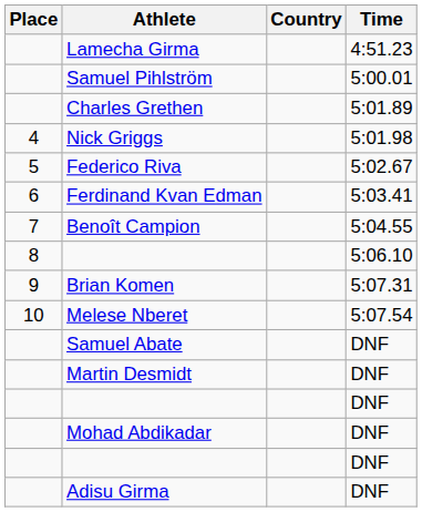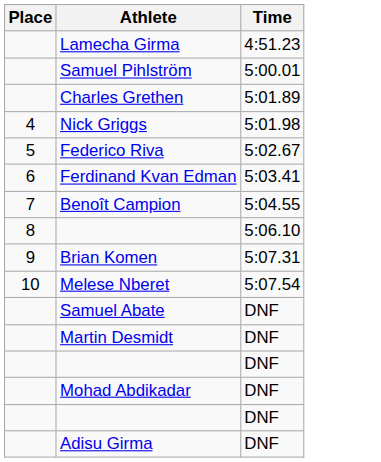 <table class="wikitable">
 <tr>
 <th>Place</th>
 <th>Athlete</th>
-<th>Country</th>
 <th>Time</th>
 </tr>
 <tr>
 <td align=center></td>
 <td><a href='#'>Lamecha Girma</a></td>
-<td></td>
 <td>4:51.23</td>
 </tr>
 <tr>
 <td align=center></td>
 <td><a href='#'>Samuel Pihlström</a></td>
-<td></td>
 <td>5:00.01</td>
 </tr>
 <tr>
 <td align=center></td>
 <td><a href='#'>Charles Grethen</a></td>
-<td></td>
 <td>5:01.89</td>
 </tr>
 <tr>
 <td align=center>4</td>
 <td><a href='#'>Nick Griggs</a></td>
-<td></td>
 <td>5:01.98</td>
 </tr>
 <tr>
 <td align=center>5</td>
 <td><a href='#'>Federico Riva</a></td>
-<td></td>
 <td>5:02.67</td>
 </tr>
 <tr>
 <td align=center>6</td>
 <td><a href='#'>Ferdinand Kvan Edman</a></td>
-<td></td>
 <td>5:03.41</td>
 </tr>
 <tr>
 <td align=center>7</td>
 <td><a href='#'>Benoît Campion</a></td>
-<td></td>
 <td>5:04.55</td>
 </tr>
 <tr>
 <td align=center>8</td>
-<td></td>
 <td></td>
 <td>5:06.10</td>
 </tr>
 <tr>
 <td align=center>9</td>
 <td><a href='#'>Brian Komen</a></td>
-<td></td>
 <td>5:07.31</td>
 </tr>
 <tr>
 <td align=center>10</td>
 <td><a href='#'>Melese Nberet</a></td>
-<td></td>
 <td>5:07.54</td>
 </tr>
 <tr>
 <td align=center></td>
 <td><a href='#'>Samuel Abate</a></td>
-<td></td>
 <td>DNF</td>
 </tr>
 <tr>
 <td align=center></td>
 <td><a href='#'>Martin Desmidt</a></td>
-<td></td>
 <td>DNF</td>
 </tr>
 <tr>
 <td align=center></td>
-<td></td>
 <td></td>
 <td>DNF</td>
 </tr>
 <tr>
 <td align=center></td>
 <td><a href='#'>Mohad Abdikadar</a></td>
-<td></td>
 <td>DNF</td>
 </tr>
 <tr>
 <td align=center></td>
-<td></td>
 <td></td>
 <td>DNF</td>
 </tr>
 <tr>
 <td align=center></td>
 <td><a href='#'>Adisu Girma</a></td>
-<td></td>
 <td>DNF</td>
 </tr>
 </table>
